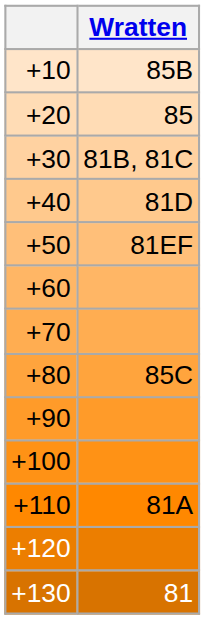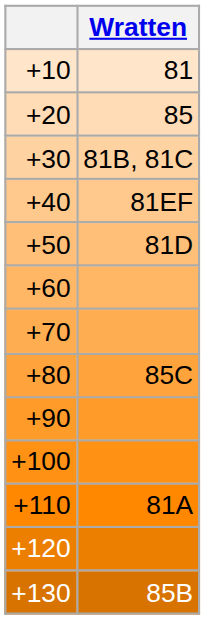 <table class="wikitable" style="font-size:80%;text-align:right;float:right;">
 <tr>
 <th><a href='#'></a></th>
 <th><a href='#'>Wratten</a></th>
 </tr>
 <tr style="background:#ffe5c9;">
 <td>+10</td>
-<td>85B</td>
+<td>81</td>
 </tr>
 <tr style="background:#ffdcb5;">
 <td>+20</td>
 <td>85</td>
 </tr>
 <tr style="background:#ffd2a1;">
 <td>+30</td>
 <td>81B, 81C</td>
 </tr>
 <tr style="background:#ffc98d;">
 <td>+40</td>
-<td>81D</td>
+<td>81EF</td>
 </tr>
 <tr style="background:#ffbf79;">
 <td>+50</td>
-<td>81EF</td>
+<td>81D</td>
 </tr>
 <tr style="background:#ffb665;">
 <td>+60</td>
 <td></td>
 </tr>
 <tr style="background:#ffad51;">
 <td>+70</td>
 <td></td>
 </tr>
 <tr style="background:#ffa43d;">
 <td>+80</td>
 <td>85C</td>
 </tr>
 <tr style="background:#ff9b29;">
 <td>+90</td>
 <td></td>
 </tr>
 <tr style="background:#ff9215;">
 <td>+100</td>
 <td></td>
 </tr>
 <tr style="background:#ff8800;">
 <td>+110</td>
 <td>81A</td>
 </tr>
 <tr style="background:#ec7e00;color:#fff;">
 <td>+120</td>
 <td></td>
 </tr>
 <tr style="background:#d87300;color:#fff;">
 <td>+130</td>
-<td>81</td>
+<td>85B</td>
 </tr>
 </table>
